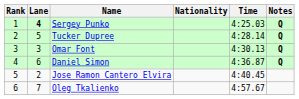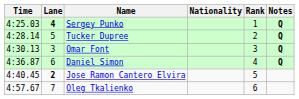 <table class="wikitable">
 <tr>
-<th>Rank</th>
+<th>Time</th>
 <th>Lane</th>
 <th>Name</th>
 <th>Nationality</th>
-<th>Time</th>
+<th>Rank</th>
 <th>Notes</th>
 </tr>
 <tr bgcolor=ccffcc>
-<td align=center>1</td>
+<td align=center>4:25.03</td>
 <td align=center><strong>4</strong></td>
 <td><a href='#'>Sergey Punko</a></td>
 <td></td>
-<td align=center>4:25.03</td>
+<td align=center>1</td>
 <td align=center><strong>Q</strong></td>
 </tr>
 <tr bgcolor=ccffcc>
-<td align=center>2</td>
+<td align=center>4:28.14</td>
 <td align=center>5</td>
 <td><a href='#'>Tucker Dupree</a></td>
 <td></td>
-<td align=center>4:28.14</td>
+<td align=center>2</td>
 <td align=center><strong>Q</strong></td>
 </tr>
 <tr bgcolor=ccffcc>
-<td align=center>3</td>
+<td align=center>4:30.13</td>
 <td align=center>3</td>
 <td><a href='#'>Omar Font</a></td>
 <td></td>
-<td align=center>4:30.13</td>
+<td align=center>3</td>
 <td align=center><strong>Q</strong></td>
 </tr>
 <tr bgcolor=ccffcc>
-<td align=center>4</td>
+<td align=center>4:36.87</td>
 <td align=center>6</td>
 <td><a href='#'>Daniel Simon</a></td>
 <td></td>
-<td align=center>4:36.87</td>
+<td align=center>4</td>
 <td align=center><strong>Q</strong></td>
 </tr>
 <tr>
-<td align=center>5</td>
-<td align=center>2</td>
+<td align=center>4:40.45</td>
+<td align=center><strong>2</strong></td>
 <td><a href='#'>Jose Ramon Cantero Elvira</a></td>
 <td></td>
-<td align=center>4:40.45</td>
+<td align=center>5</td>
 <td align=center></td>
 </tr>
 <tr>
-<td align=center>6</td>
+<td align=center>4:57.67</td>
 <td align=center>7</td>
 <td><a href='#'>Oleg Tkalienko</a></td>
 <td></td>
-<td align=center>4:57.67</td>
+<td align=center>6</td>
 <td align=center></td>
 </tr>
 </table>
